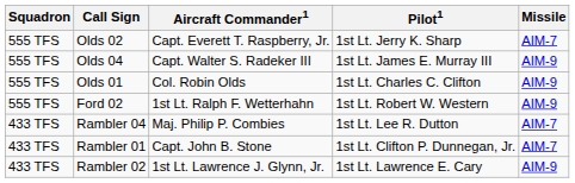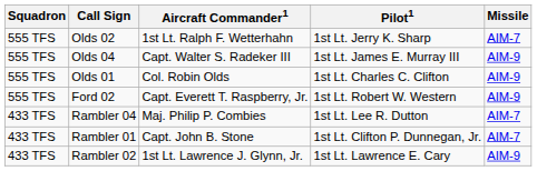 <table align=center class=wikitable>
 <tr>
 <th>Squadron</th>
 <th>Call Sign</th>
 <th>Aircraft Commander<sup>1</sup></th>
 <th>Pilot<sup>1</sup></th>
 <th>Missile</th>
 </tr>
 <tr>
 <td>555 TFS</td>
 <td>Olds 02</td>
-<td>Capt. Everett T. Raspberry, Jr.</td>
+<td>1st Lt. Ralph F. Wetterhahn</td>
 <td>1st Lt. Jerry K. Sharp</td>
 <td><a href='#'>AIM-7</a></td>
 </tr>
 <tr>
 <td>555 TFS</td>
 <td>Olds 04</td>
 <td>Capt. Walter S. Radeker III</td>
 <td>1st Lt. James E. Murray III</td>
 <td><a href='#'>AIM-9</a></td>
 </tr>
 <tr>
 <td>555 TFS</td>
 <td>Olds 01</td>
 <td>Col. Robin Olds</td>
 <td>1st Lt. Charles C. Clifton</td>
 <td><a href='#'>AIM-9</a></td>
 </tr>
 <tr>
 <td>555 TFS</td>
 <td>Ford 02</td>
-<td>1st Lt. Ralph F. Wetterhahn</td>
+<td>Capt. Everett T. Raspberry, Jr.</td>
 <td>1st Lt. Robert W. Western</td>
 <td><a href='#'>AIM-9</a></td>
 </tr>
 <tr>
 <td>433 TFS</td>
 <td>Rambler 04</td>
 <td>Maj. Philip P. Combies</td>
 <td>1st Lt. Lee R. Dutton</td>
 <td><a href='#'>AIM-7</a></td>
 </tr>
 <tr>
 <td>433 TFS</td>
 <td>Rambler 01</td>
 <td>Capt. John B. Stone</td>
 <td>1st Lt. Clifton P. Dunnegan, Jr.</td>
 <td><a href='#'>AIM-7</a></td>
 </tr>
 <tr>
 <td>433 TFS</td>
 <td>Rambler 02</td>
 <td>1st Lt. Lawrence J. Glynn, Jr.</td>
 <td>1st Lt. Lawrence E. Cary</td>
 <td><a href='#'>AIM-9</a></td>
 </tr>
 </table>
